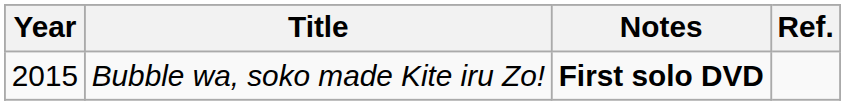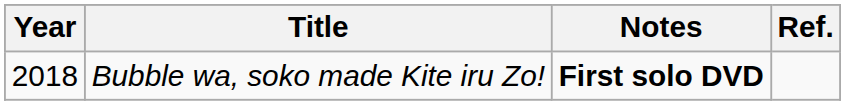 <table class="wikitable">
 <tr>
 <th>Year</th>
 <th>Title</th>
 <th>Notes</th>
 <th>Ref.</th>
 </tr>
 <tr>
-<td>2015</td>
+<td>2018</td>
 <td><em>Bubble  wa, soko made Kite iru Zo!</em></td>
 <td><strong>First solo DVD</strong></td>
 <td></td>
 </tr>
 </table>
